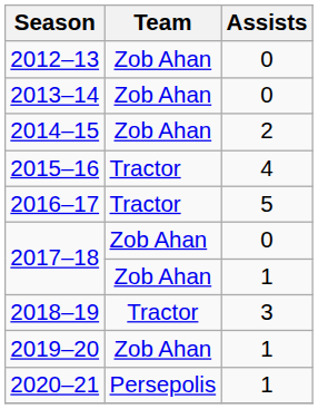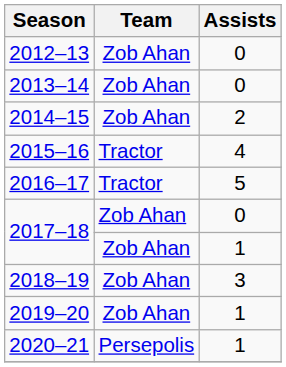 <table class="wikitable" style="text-align: center;">
 <tr>
 <th>Season</th>
 <th>Team</th>
 <th>Assists</th>
 </tr>
 <tr>
 <td><a href='#'>2012–13</a></td>
 <td><a href='#'>Zob Ahan</a></td>
 <td>0</td>
 </tr>
 <tr>
 <td><a href='#'>2013–14</a></td>
 <td><a href='#'>Zob Ahan</a></td>
 <td>0</td>
 </tr>
 <tr>
 <td><a href='#'>2014–15</a></td>
 <td><a href='#'>Zob Ahan</a></td>
 <td>2</td>
 </tr>
 <tr>
 <td><a href='#'>2015–16</a></td>
 <td align="left"><a href='#'>Tractor</a></td>
 <td>4</td>
 </tr>
 <tr>
 <td><a href='#'>2016–17</a></td>
 <td align="left"><a href='#'>Tractor</a></td>
 <td>5</td>
 </tr>
 <tr>
 <td rowspan="2"><a href='#'>2017–18</a></td>
 <td align="left"><a href='#'>Zob Ahan</a></td>
 <td>0</td>
 </tr>
 <tr>
 <td><a href='#'>Zob Ahan</a></td>
 <td>1</td>
 </tr>
 <tr>
 <td><a href='#'>2018–19</a></td>
-<td><a href='#'>Tractor</a></td>
+<td><a href='#'>Zob Ahan</a></td>
 <td>3</td>
 </tr>
 <tr>
 <td><a href='#'>2019–20</a></td>
 <td><a href='#'>Zob Ahan</a></td>
 <td>1</td>
 </tr>
 <tr>
 <td><a href='#'>2020–21</a></td>
 <td><a href='#'>Persepolis</a></td>
 <td>1</td>
 </tr>
 <tr>
 </tr>
 </table>
